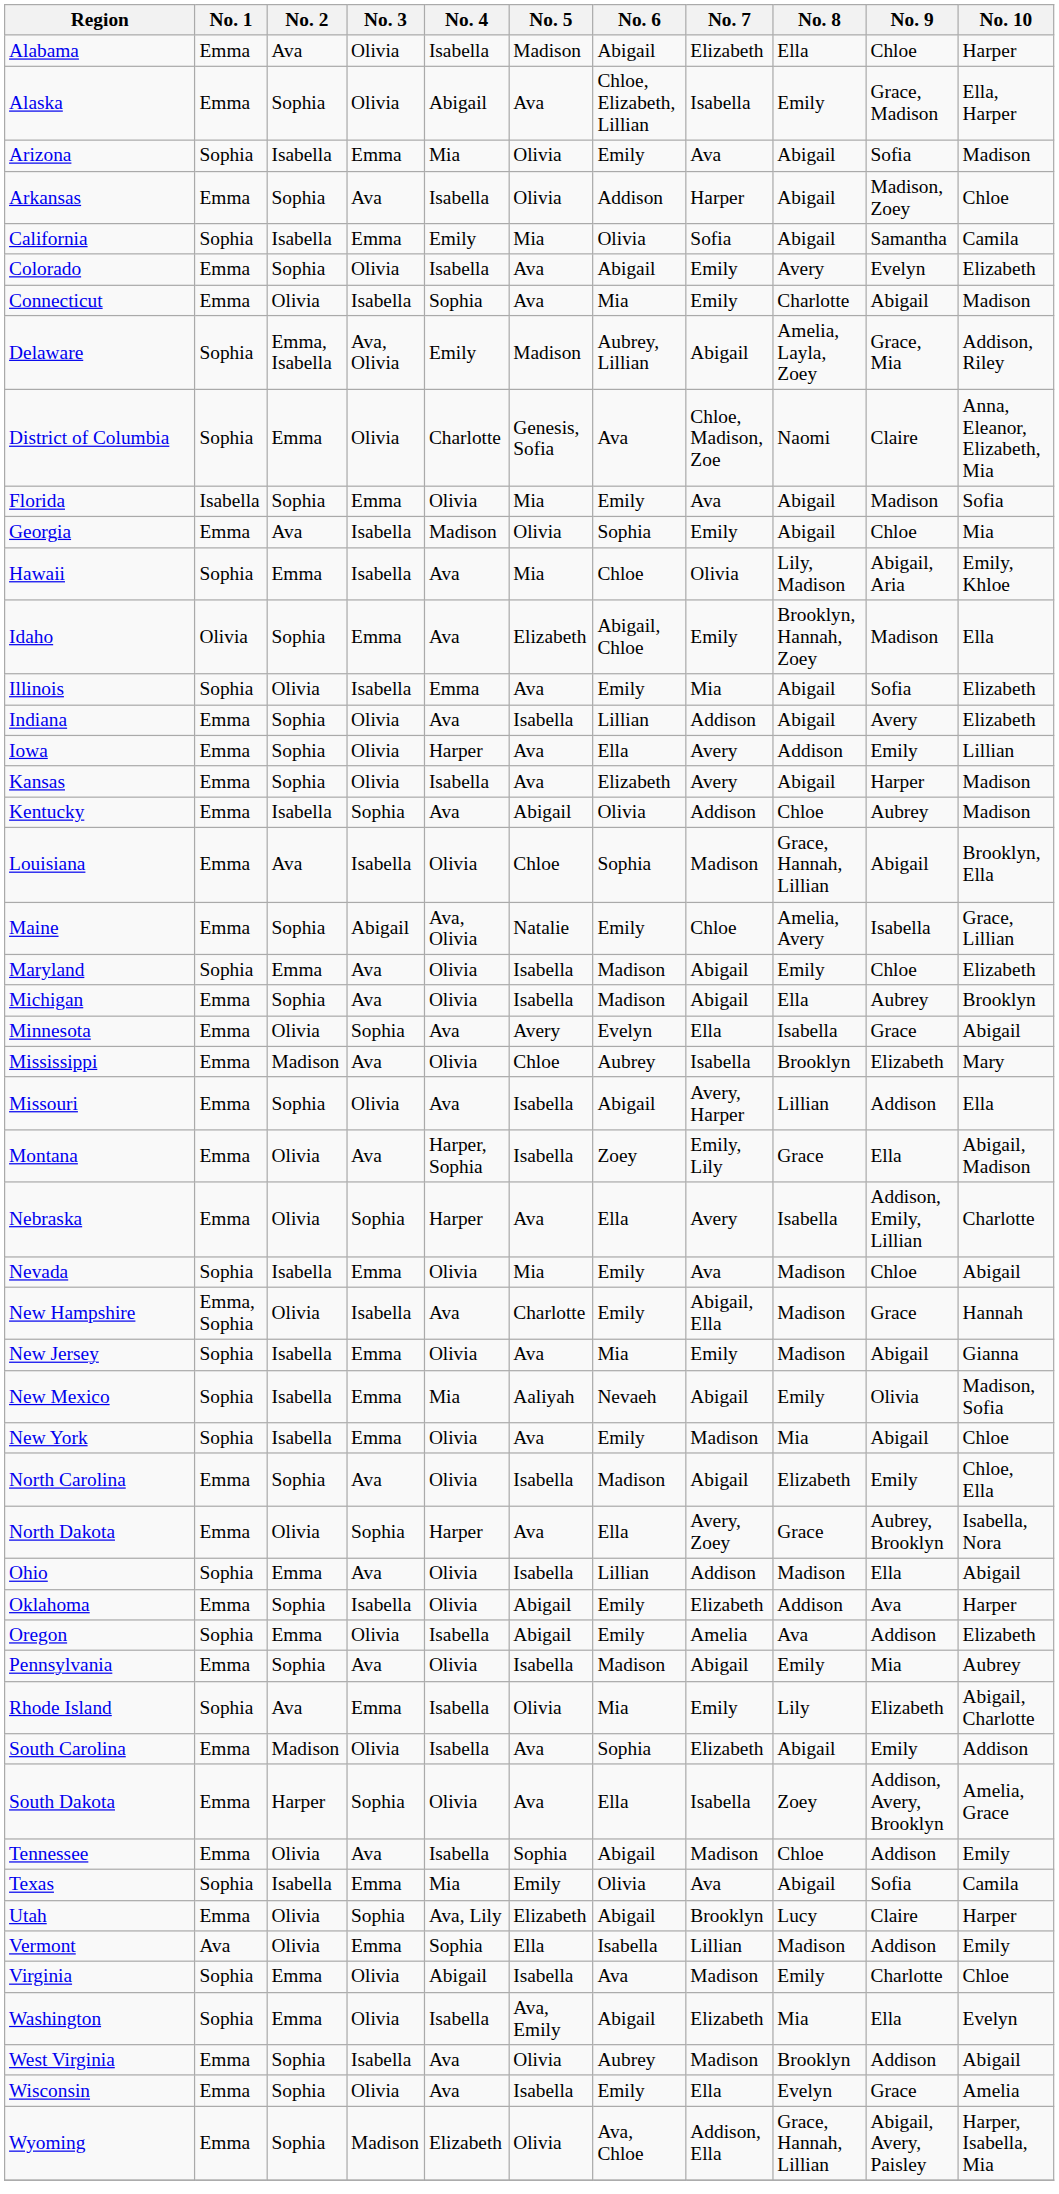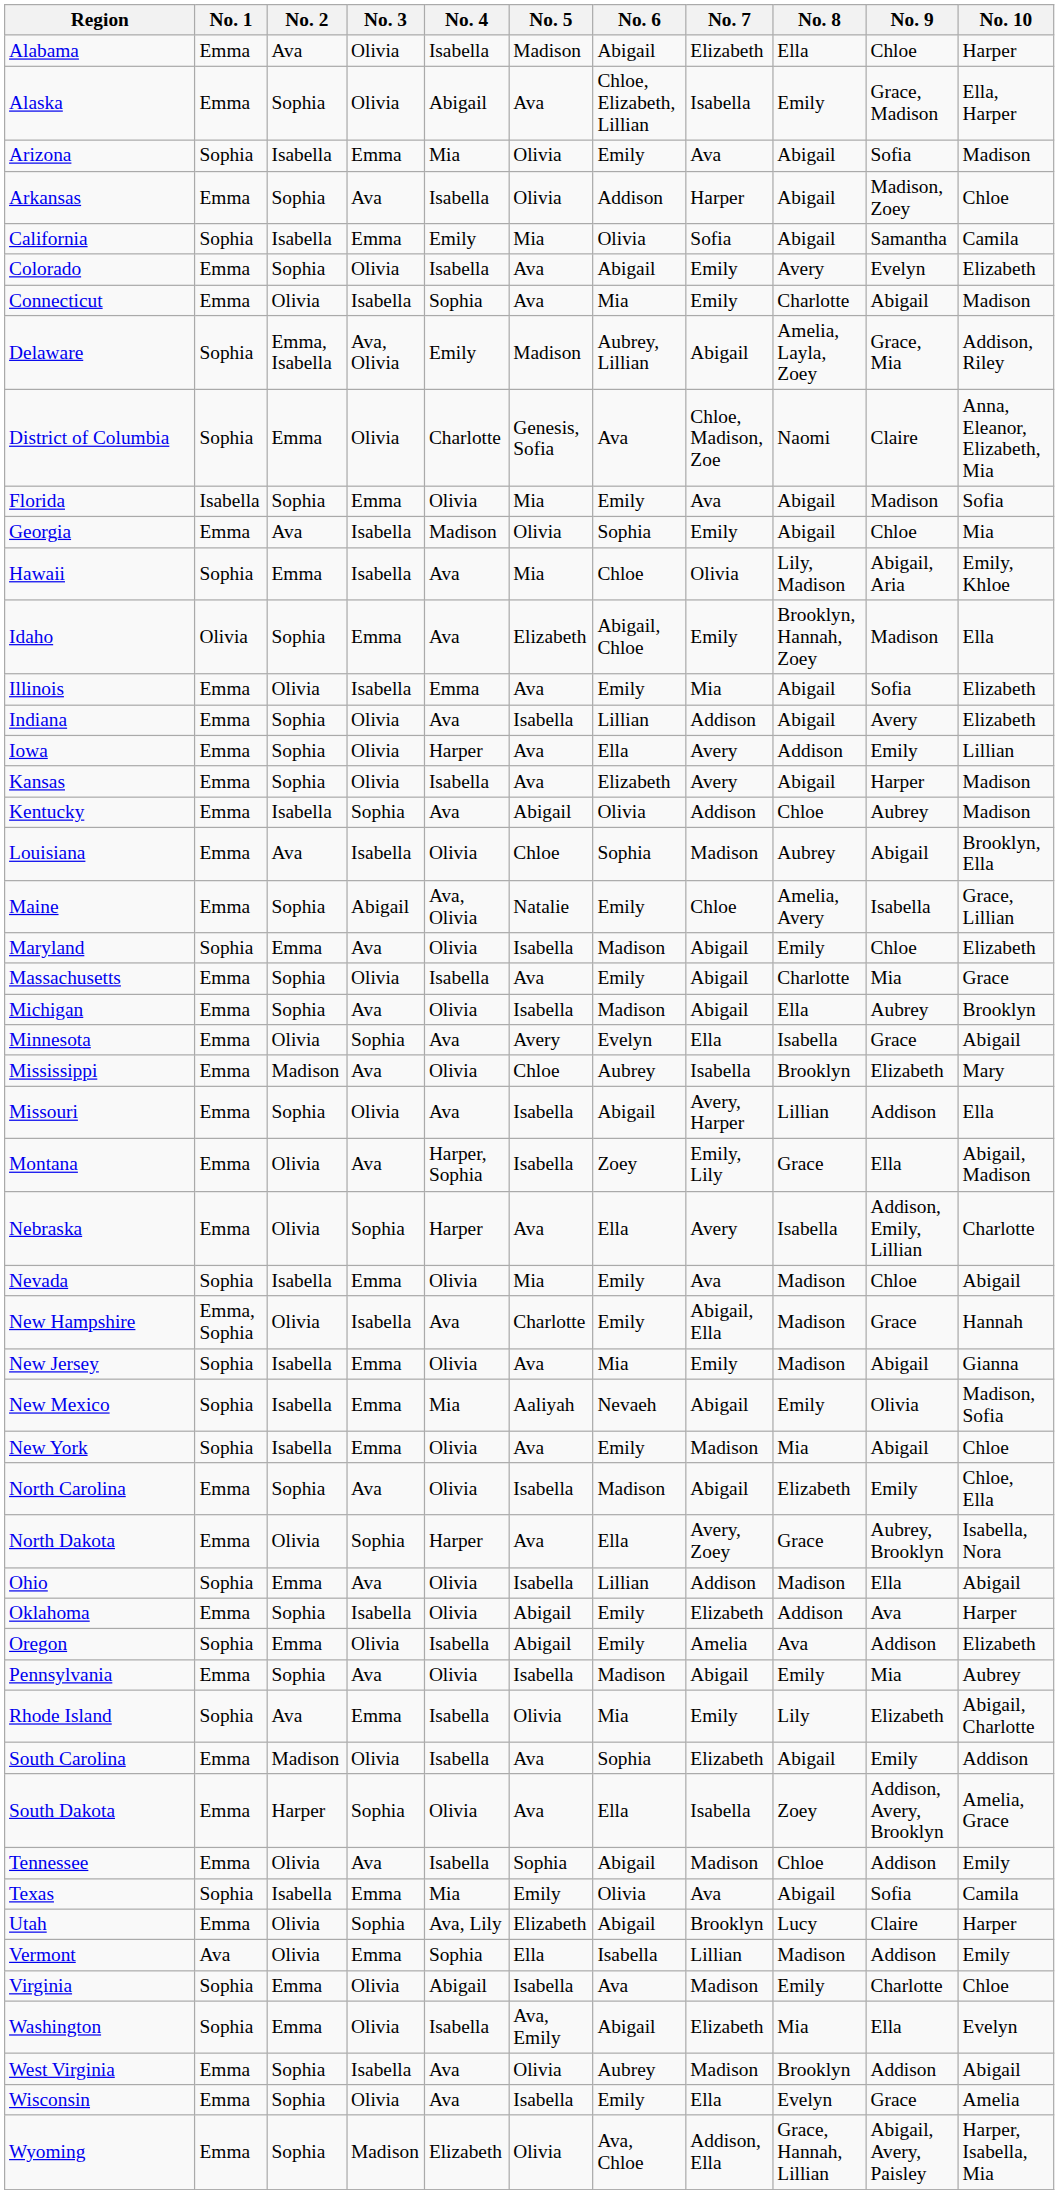 <table class="wikitable sortable mw-collapsible" style="min-width:22em">
 <tr>
 <th width=150>Region</th>
 <th>No. 1</th>
 <th>No. 2</th>
 <th>No. 3</th>
 <th>No. 4</th>
 <th>No. 5</th>
 <th>No. 6</th>
 <th>No. 7</th>
 <th>No. 8</th>
 <th>No. 9</th>
 <th>No. 10</th>
 </tr>
 <tr>
 <td><a href='#'>Alabama</a></td>
 <td>Emma</td>
 <td>Ava</td>
 <td>Olivia</td>
 <td>Isabella</td>
 <td>Madison</td>
 <td>Abigail</td>
 <td>Elizabeth</td>
 <td>Ella</td>
 <td>Chloe</td>
 <td>Harper</td>
 </tr>
 <tr>
 <td><a href='#'>Alaska</a></td>
 <td>Emma</td>
 <td>Sophia</td>
 <td>Olivia</td>
 <td>Abigail</td>
 <td>Ava</td>
 <td>Chloe, Elizabeth, Lillian</td>
 <td>Isabella</td>
 <td>Emily</td>
 <td>Grace, Madison</td>
 <td>Ella, Harper</td>
 </tr>
 <tr>
 <td><a href='#'>Arizona</a></td>
 <td>Sophia</td>
 <td>Isabella</td>
 <td>Emma</td>
 <td>Mia</td>
 <td>Olivia</td>
 <td>Emily</td>
 <td>Ava</td>
 <td>Abigail</td>
 <td>Sofia</td>
 <td>Madison</td>
 </tr>
 <tr>
 <td><a href='#'>Arkansas</a></td>
 <td>Emma</td>
 <td>Sophia</td>
 <td>Ava</td>
 <td>Isabella</td>
 <td>Olivia</td>
 <td>Addison</td>
 <td>Harper</td>
 <td>Abigail</td>
 <td>Madison, Zoey</td>
 <td>Chloe</td>
 </tr>
 <tr>
 <td><a href='#'>California</a></td>
 <td>Sophia</td>
 <td>Isabella</td>
 <td>Emma</td>
 <td>Emily</td>
 <td>Mia</td>
 <td>Olivia</td>
 <td>Sofia</td>
 <td>Abigail</td>
 <td>Samantha</td>
 <td>Camila</td>
 </tr>
 <tr>
 <td><a href='#'>Colorado</a></td>
 <td>Emma</td>
 <td>Sophia</td>
 <td>Olivia</td>
 <td>Isabella</td>
 <td>Ava</td>
 <td>Abigail</td>
 <td>Emily</td>
 <td>Avery</td>
 <td>Evelyn</td>
 <td>Elizabeth</td>
 </tr>
 <tr>
 <td><a href='#'>Connecticut</a></td>
 <td>Emma</td>
 <td>Olivia</td>
 <td>Isabella</td>
 <td>Sophia</td>
 <td>Ava</td>
 <td>Mia</td>
 <td>Emily</td>
 <td>Charlotte</td>
 <td>Abigail</td>
 <td>Madison</td>
 </tr>
 <tr>
 <td><a href='#'>Delaware</a></td>
 <td>Sophia</td>
 <td>Emma, Isabella</td>
 <td>Ava, Olivia</td>
 <td>Emily</td>
 <td>Madison</td>
 <td>Aubrey, Lillian</td>
 <td>Abigail</td>
 <td>Amelia, Layla, Zoey</td>
 <td>Grace, Mia</td>
 <td>Addison, Riley</td>
 </tr>
 <tr>
 <td><a href='#'>District of Columbia</a></td>
 <td>Sophia</td>
 <td>Emma</td>
 <td>Olivia</td>
 <td>Charlotte</td>
 <td>Genesis, Sofia</td>
 <td>Ava</td>
 <td>Chloe, Madison, Zoe</td>
 <td>Naomi</td>
 <td>Claire</td>
 <td>Anna, Eleanor, Elizabeth, Mia</td>
 </tr>
 <tr>
 <td><a href='#'>Florida</a></td>
 <td>Isabella</td>
 <td>Sophia</td>
 <td>Emma</td>
 <td>Olivia</td>
 <td>Mia</td>
 <td>Emily</td>
 <td>Ava</td>
 <td>Abigail</td>
 <td>Madison</td>
 <td>Sofia</td>
 </tr>
 <tr>
 <td><a href='#'>Georgia</a></td>
 <td>Emma</td>
 <td>Ava</td>
 <td>Isabella</td>
 <td>Madison</td>
 <td>Olivia</td>
 <td>Sophia</td>
 <td>Emily</td>
 <td>Abigail</td>
 <td>Chloe</td>
 <td>Mia</td>
 </tr>
 <tr>
 <td><a href='#'>Hawaii</a></td>
 <td>Sophia</td>
 <td>Emma</td>
 <td>Isabella</td>
 <td>Ava</td>
 <td>Mia</td>
 <td>Chloe</td>
 <td>Olivia</td>
 <td>Lily, Madison</td>
 <td>Abigail, Aria</td>
 <td>Emily, Khloe</td>
 </tr>
 <tr>
 <td><a href='#'>Idaho</a></td>
 <td>Olivia</td>
 <td>Sophia</td>
 <td>Emma</td>
 <td>Ava</td>
 <td>Elizabeth</td>
 <td>Abigail, Chloe</td>
 <td>Emily</td>
 <td>Brooklyn, Hannah, Zoey</td>
 <td>Madison</td>
 <td>Ella</td>
 </tr>
 <tr>
 <td><a href='#'>Illinois</a></td>
-<td>Sophia</td>
+<td>Emma</td>
 <td>Olivia</td>
 <td>Isabella</td>
 <td>Emma</td>
 <td>Ava</td>
 <td>Emily</td>
 <td>Mia</td>
 <td>Abigail</td>
 <td>Sofia</td>
 <td>Elizabeth</td>
 </tr>
 <tr>
 <td><a href='#'>Indiana</a></td>
 <td>Emma</td>
 <td>Sophia</td>
 <td>Olivia</td>
 <td>Ava</td>
 <td>Isabella</td>
 <td>Lillian</td>
 <td>Addison</td>
 <td>Abigail</td>
 <td>Avery</td>
 <td>Elizabeth</td>
 </tr>
 <tr>
 <td><a href='#'>Iowa</a></td>
 <td>Emma</td>
 <td>Sophia</td>
 <td>Olivia</td>
 <td>Harper</td>
 <td>Ava</td>
 <td>Ella</td>
 <td>Avery</td>
 <td>Addison</td>
 <td>Emily</td>
 <td>Lillian</td>
 </tr>
 <tr>
 <td><a href='#'>Kansas</a></td>
 <td>Emma</td>
 <td>Sophia</td>
 <td>Olivia</td>
 <td>Isabella</td>
 <td>Ava</td>
 <td>Elizabeth</td>
 <td>Avery</td>
 <td>Abigail</td>
 <td>Harper</td>
 <td>Madison</td>
 </tr>
 <tr>
 <td><a href='#'>Kentucky</a></td>
 <td>Emma</td>
 <td>Isabella</td>
 <td>Sophia</td>
 <td>Ava</td>
 <td>Abigail</td>
 <td>Olivia</td>
 <td>Addison</td>
 <td>Chloe</td>
 <td>Aubrey</td>
 <td>Madison</td>
 </tr>
 <tr>
 <td><a href='#'>Louisiana</a></td>
 <td>Emma</td>
 <td>Ava</td>
 <td>Isabella</td>
 <td>Olivia</td>
 <td>Chloe</td>
 <td>Sophia</td>
 <td>Madison</td>
-<td>Grace, Hannah, Lillian</td>
+<td>Aubrey</td>
 <td>Abigail</td>
 <td>Brooklyn, Ella</td>
 </tr>
 <tr>
 <td><a href='#'>Maine</a></td>
 <td>Emma</td>
 <td>Sophia</td>
 <td>Abigail</td>
 <td>Ava, Olivia</td>
 <td>Natalie</td>
 <td>Emily</td>
 <td>Chloe</td>
 <td>Amelia, Avery</td>
 <td>Isabella</td>
 <td>Grace, Lillian</td>
 </tr>
 <tr>
 <td><a href='#'>Maryland</a></td>
 <td>Sophia</td>
 <td>Emma</td>
 <td>Ava</td>
 <td>Olivia</td>
 <td>Isabella</td>
 <td>Madison</td>
 <td>Abigail</td>
 <td>Emily</td>
 <td>Chloe</td>
 <td>Elizabeth</td>
+</tr>
+<tr>
+<td><a href='#'>Massachusetts</a></td>
+<td>Emma</td>
+<td>Sophia</td>
+<td>Olivia</td>
+<td>Isabella</td>
+<td>Ava</td>
+<td>Emily</td>
+<td>Abigail</td>
+<td>Charlotte</td>
+<td>Mia</td>
+<td>Grace</td>
 </tr>
 <tr>
 <td><a href='#'>Michigan</a></td>
 <td>Emma</td>
 <td>Sophia</td>
 <td>Ava</td>
 <td>Olivia</td>
 <td>Isabella</td>
 <td>Madison</td>
 <td>Abigail</td>
 <td>Ella</td>
 <td>Aubrey</td>
 <td>Brooklyn</td>
 </tr>
 <tr>
 <td><a href='#'>Minnesota</a></td>
 <td>Emma</td>
 <td>Olivia</td>
 <td>Sophia</td>
 <td>Ava</td>
 <td>Avery</td>
 <td>Evelyn</td>
 <td>Ella</td>
 <td>Isabella</td>
 <td>Grace</td>
 <td>Abigail</td>
 </tr>
 <tr>
 <td><a href='#'>Mississippi</a></td>
 <td>Emma</td>
 <td>Madison</td>
 <td>Ava</td>
 <td>Olivia</td>
 <td>Chloe</td>
 <td>Aubrey</td>
 <td>Isabella</td>
 <td>Brooklyn</td>
 <td>Elizabeth</td>
 <td>Mary</td>
 </tr>
 <tr>
 <td><a href='#'>Missouri</a></td>
 <td>Emma</td>
 <td>Sophia</td>
 <td>Olivia</td>
 <td>Ava</td>
 <td>Isabella</td>
 <td>Abigail</td>
 <td>Avery, Harper</td>
 <td>Lillian</td>
 <td>Addison</td>
 <td>Ella</td>
 </tr>
 <tr>
 <td><a href='#'>Montana</a></td>
 <td>Emma</td>
 <td>Olivia</td>
 <td>Ava</td>
 <td>Harper, Sophia</td>
 <td>Isabella</td>
 <td>Zoey</td>
 <td>Emily, Lily</td>
 <td>Grace</td>
 <td>Ella</td>
 <td>Abigail, Madison</td>
 </tr>
 <tr>
 <td><a href='#'>Nebraska</a></td>
 <td>Emma</td>
 <td>Olivia</td>
 <td>Sophia</td>
 <td>Harper</td>
 <td>Ava</td>
 <td>Ella</td>
 <td>Avery</td>
 <td>Isabella</td>
 <td>Addison, Emily, Lillian</td>
 <td>Charlotte</td>
 </tr>
 <tr>
 <td><a href='#'>Nevada</a></td>
 <td>Sophia</td>
 <td>Isabella</td>
 <td>Emma</td>
 <td>Olivia</td>
 <td>Mia</td>
 <td>Emily</td>
 <td>Ava</td>
 <td>Madison</td>
 <td>Chloe</td>
 <td>Abigail</td>
 </tr>
 <tr>
 <td><a href='#'>New Hampshire</a></td>
 <td>Emma, Sophia</td>
 <td>Olivia</td>
 <td>Isabella</td>
 <td>Ava</td>
 <td>Charlotte</td>
 <td>Emily</td>
 <td>Abigail, Ella</td>
 <td>Madison</td>
 <td>Grace</td>
 <td>Hannah</td>
 </tr>
 <tr>
 <td><a href='#'>New Jersey</a></td>
 <td>Sophia</td>
 <td>Isabella</td>
 <td>Emma</td>
 <td>Olivia</td>
 <td>Ava</td>
 <td>Mia</td>
 <td>Emily</td>
 <td>Madison</td>
 <td>Abigail</td>
 <td>Gianna</td>
 </tr>
 <tr>
 <td><a href='#'>New Mexico</a></td>
 <td>Sophia</td>
 <td>Isabella</td>
 <td>Emma</td>
 <td>Mia</td>
 <td>Aaliyah</td>
 <td>Nevaeh</td>
 <td>Abigail</td>
 <td>Emily</td>
 <td>Olivia</td>
 <td>Madison, Sofia</td>
 </tr>
 <tr>
 <td><a href='#'>New York</a></td>
 <td>Sophia</td>
 <td>Isabella</td>
 <td>Emma</td>
 <td>Olivia</td>
 <td>Ava</td>
 <td>Emily</td>
 <td>Madison</td>
 <td>Mia</td>
 <td>Abigail</td>
 <td>Chloe</td>
 </tr>
 <tr>
 <td><a href='#'>North Carolina</a></td>
 <td>Emma</td>
 <td>Sophia</td>
 <td>Ava</td>
 <td>Olivia</td>
 <td>Isabella</td>
 <td>Madison</td>
 <td>Abigail</td>
 <td>Elizabeth</td>
 <td>Emily</td>
 <td>Chloe, Ella</td>
 </tr>
 <tr>
 <td><a href='#'>North Dakota</a></td>
 <td>Emma</td>
 <td>Olivia</td>
 <td>Sophia</td>
 <td>Harper</td>
 <td>Ava</td>
 <td>Ella</td>
 <td>Avery, Zoey</td>
 <td>Grace</td>
 <td>Aubrey, Brooklyn</td>
 <td>Isabella, Nora</td>
 </tr>
 <tr>
 <td><a href='#'>Ohio</a></td>
 <td>Sophia</td>
 <td>Emma</td>
 <td>Ava</td>
 <td>Olivia</td>
 <td>Isabella</td>
 <td>Lillian</td>
 <td>Addison</td>
 <td>Madison</td>
 <td>Ella</td>
 <td>Abigail</td>
 </tr>
 <tr>
 <td><a href='#'>Oklahoma</a></td>
 <td>Emma</td>
 <td>Sophia</td>
 <td>Isabella</td>
 <td>Olivia</td>
 <td>Abigail</td>
 <td>Emily</td>
 <td>Elizabeth</td>
 <td>Addison</td>
 <td>Ava</td>
 <td>Harper</td>
 </tr>
 <tr>
 <td><a href='#'>Oregon</a></td>
 <td>Sophia</td>
 <td>Emma</td>
 <td>Olivia</td>
 <td>Isabella</td>
 <td>Abigail</td>
 <td>Emily</td>
 <td>Amelia</td>
 <td>Ava</td>
 <td>Addison</td>
 <td>Elizabeth</td>
 </tr>
 <tr>
 <td><a href='#'>Pennsylvania</a></td>
 <td>Emma</td>
 <td>Sophia</td>
 <td>Ava</td>
 <td>Olivia</td>
 <td>Isabella</td>
 <td>Madison</td>
 <td>Abigail</td>
 <td>Emily</td>
 <td>Mia</td>
 <td>Aubrey</td>
 </tr>
 <tr>
 <td><a href='#'>Rhode Island</a></td>
 <td>Sophia</td>
 <td>Ava</td>
 <td>Emma</td>
 <td>Isabella</td>
 <td>Olivia</td>
 <td>Mia</td>
 <td>Emily</td>
 <td>Lily</td>
 <td>Elizabeth</td>
 <td>Abigail, Charlotte</td>
 </tr>
 <tr>
 <td><a href='#'>South Carolina</a></td>
 <td>Emma</td>
 <td>Madison</td>
 <td>Olivia</td>
 <td>Isabella</td>
 <td>Ava</td>
 <td>Sophia</td>
 <td>Elizabeth</td>
 <td>Abigail</td>
 <td>Emily</td>
 <td>Addison</td>
 </tr>
 <tr>
 <td><a href='#'>South Dakota</a></td>
 <td>Emma</td>
 <td>Harper</td>
 <td>Sophia</td>
 <td>Olivia</td>
 <td>Ava</td>
 <td>Ella</td>
 <td>Isabella</td>
 <td>Zoey</td>
 <td>Addison, Avery, Brooklyn</td>
 <td>Amelia, Grace</td>
 </tr>
 <tr>
 <td><a href='#'>Tennessee</a></td>
 <td>Emma</td>
 <td>Olivia</td>
 <td>Ava</td>
 <td>Isabella</td>
 <td>Sophia</td>
 <td>Abigail</td>
 <td>Madison</td>
 <td>Chloe</td>
 <td>Addison</td>
 <td>Emily</td>
 </tr>
 <tr>
 <td><a href='#'>Texas</a></td>
 <td>Sophia</td>
 <td>Isabella</td>
 <td>Emma</td>
 <td>Mia</td>
 <td>Emily</td>
 <td>Olivia</td>
 <td>Ava</td>
 <td>Abigail</td>
 <td>Sofia</td>
 <td>Camila</td>
 </tr>
 <tr>
 <td><a href='#'>Utah</a></td>
 <td>Emma</td>
 <td>Olivia</td>
 <td>Sophia</td>
 <td>Ava, Lily</td>
 <td>Elizabeth</td>
 <td>Abigail</td>
 <td>Brooklyn</td>
 <td>Lucy</td>
 <td>Claire</td>
 <td>Harper</td>
 </tr>
 <tr>
 <td><a href='#'>Vermont</a></td>
 <td>Ava</td>
 <td>Olivia</td>
 <td>Emma</td>
 <td>Sophia</td>
 <td>Ella</td>
 <td>Isabella</td>
 <td>Lillian</td>
 <td>Madison</td>
 <td>Addison</td>
 <td>Emily</td>
 </tr>
 <tr>
 <td><a href='#'>Virginia</a></td>
 <td>Sophia</td>
 <td>Emma</td>
 <td>Olivia</td>
 <td>Abigail</td>
 <td>Isabella</td>
 <td>Ava</td>
 <td>Madison</td>
 <td>Emily</td>
 <td>Charlotte</td>
 <td>Chloe</td>
 </tr>
 <tr>
 <td><a href='#'>Washington</a></td>
 <td>Sophia</td>
 <td>Emma</td>
 <td>Olivia</td>
 <td>Isabella</td>
 <td>Ava, Emily</td>
 <td>Abigail</td>
 <td>Elizabeth</td>
 <td>Mia</td>
 <td>Ella</td>
 <td>Evelyn</td>
 </tr>
 <tr>
 <td><a href='#'>West Virginia</a></td>
 <td>Emma</td>
 <td>Sophia</td>
 <td>Isabella</td>
 <td>Ava</td>
 <td>Olivia</td>
 <td>Aubrey</td>
 <td>Madison</td>
 <td>Brooklyn</td>
 <td>Addison</td>
 <td>Abigail</td>
 </tr>
 <tr>
 <td><a href='#'>Wisconsin</a></td>
 <td>Emma</td>
 <td>Sophia</td>
 <td>Olivia</td>
 <td>Ava</td>
 <td>Isabella</td>
 <td>Emily</td>
 <td>Ella</td>
 <td>Evelyn</td>
 <td>Grace</td>
 <td>Amelia</td>
 </tr>
 <tr>
 <td><a href='#'>Wyoming</a></td>
 <td>Emma</td>
 <td>Sophia</td>
 <td>Madison</td>
 <td>Elizabeth</td>
 <td>Olivia</td>
 <td>Ava, Chloe</td>
 <td>Addison, Ella</td>
 <td>Grace, Hannah, Lillian</td>
 <td>Abigail, Avery, Paisley</td>
 <td>Harper, Isabella, Mia</td>
 </tr>
 <tr>
 </tr>
 </table>
